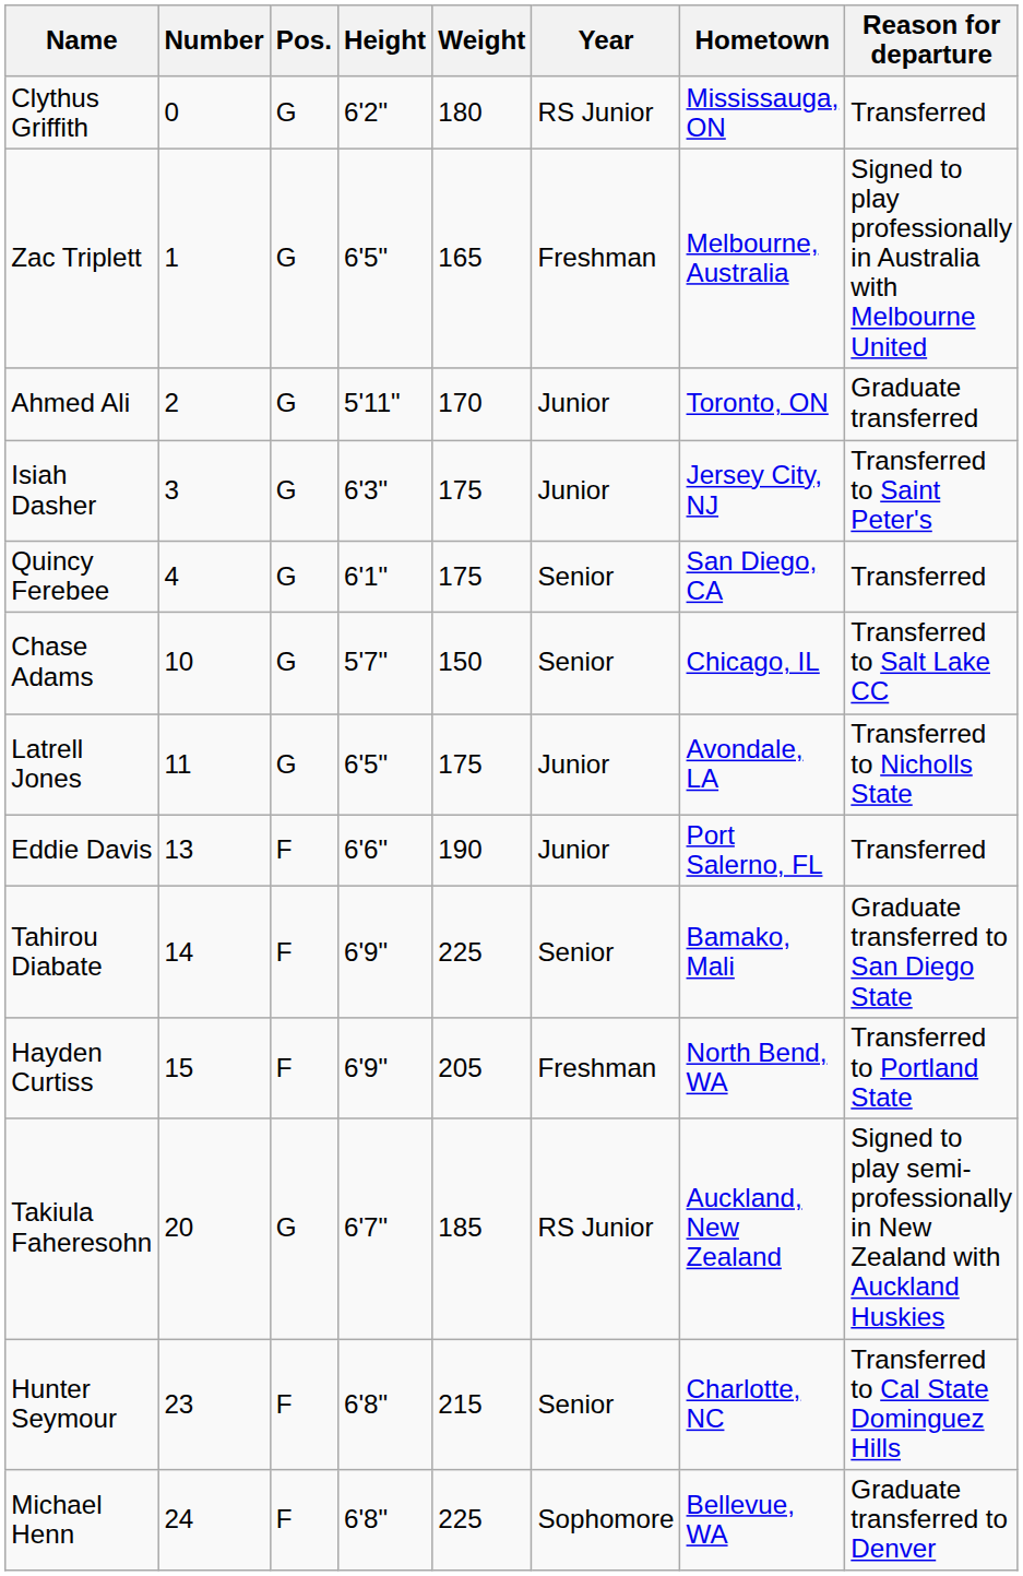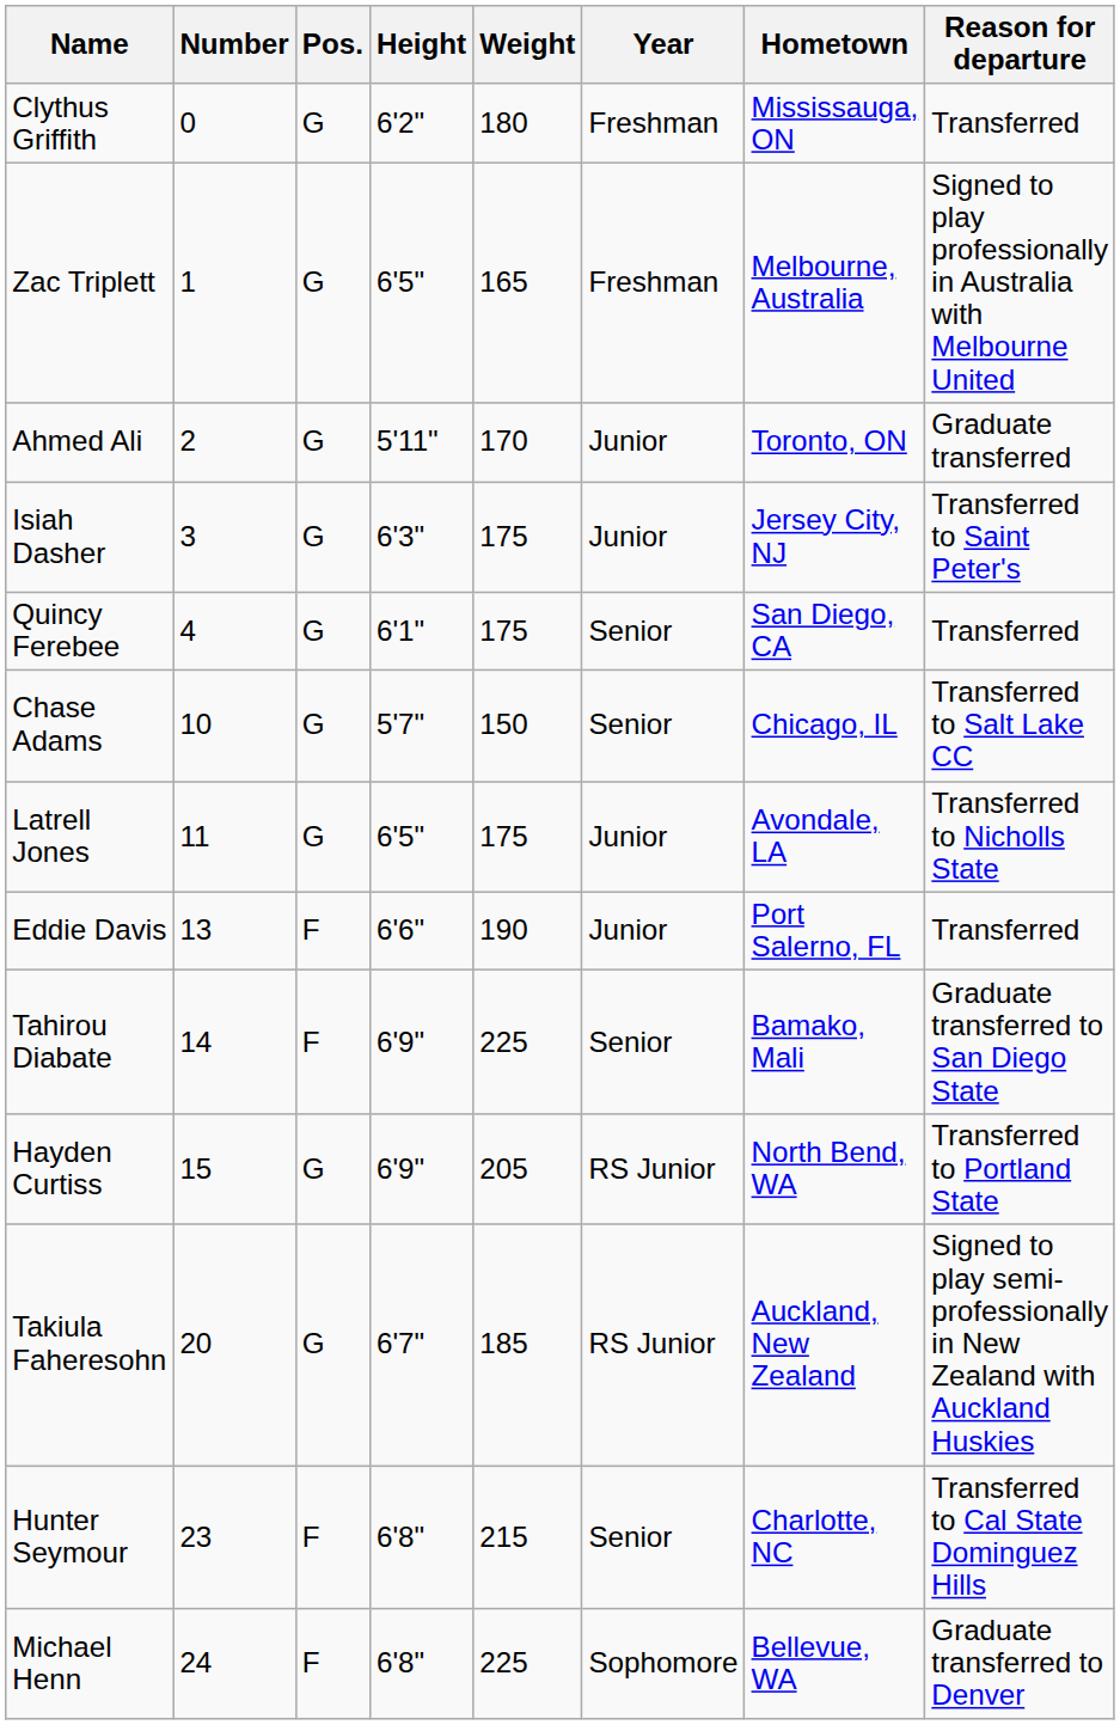 <table class="wikitable sortable" border="1">
 <tr>
 <th>Name</th>
 <th>Number</th>
 <th>Pos.</th>
 <th>Height</th>
 <th>Weight</th>
 <th>Year</th>
 <th>Hometown</th>
 <th class="unsortable">Reason for departure</th>
 </tr>
 <tr>
 <td>Clythus Griffith</td>
 <td>0</td>
 <td>G</td>
 <td>6'2"</td>
 <td>180</td>
-<td>RS Junior</td>
+<td>Freshman</td>
 <td><a href='#'>Mississauga, ON</a></td>
 <td>Transferred</td>
 </tr>
 <tr>
 <td>Zac Triplett</td>
 <td>1</td>
 <td>G</td>
 <td>6'5"</td>
 <td>165</td>
 <td>Freshman</td>
 <td><a href='#'>Melbourne, Australia</a></td>
 <td>Signed to play professionally in Australia with <a href='#'>Melbourne United</a></td>
 </tr>
 <tr>
 <td>Ahmed Ali</td>
 <td>2</td>
 <td>G</td>
 <td>5'11"</td>
 <td>170</td>
 <td>Junior</td>
 <td><a href='#'>Toronto, ON</a></td>
 <td>Graduate transferred</td>
 </tr>
 <tr>
 <td>Isiah Dasher</td>
 <td>3</td>
 <td>G</td>
 <td>6'3"</td>
 <td>175</td>
 <td>Junior</td>
 <td><a href='#'>Jersey City, NJ</a></td>
 <td>Transferred to <a href='#'>Saint Peter's</a></td>
 </tr>
 <tr>
 <td>Quincy Ferebee</td>
 <td>4</td>
 <td>G</td>
 <td>6'1"</td>
 <td>175</td>
 <td>Senior</td>
 <td><a href='#'>San Diego, CA</a></td>
 <td>Transferred</td>
 </tr>
 <tr>
 <td>Chase Adams</td>
 <td>10</td>
 <td>G</td>
 <td>5'7"</td>
 <td>150</td>
 <td>Senior</td>
 <td><a href='#'>Chicago, IL</a></td>
 <td>Transferred to <a href='#'>Salt Lake CC</a></td>
 </tr>
 <tr>
 <td>Latrell Jones</td>
 <td>11</td>
 <td>G</td>
 <td>6'5"</td>
 <td>175</td>
 <td>Junior</td>
 <td><a href='#'>Avondale, LA</a></td>
 <td>Transferred to <a href='#'>Nicholls State</a></td>
 </tr>
 <tr>
 <td>Eddie Davis</td>
 <td>13</td>
 <td>F</td>
 <td>6'6"</td>
 <td>190</td>
 <td>Junior</td>
 <td><a href='#'>Port Salerno, FL</a></td>
 <td>Transferred</td>
 </tr>
 <tr>
 <td>Tahirou Diabate</td>
 <td>14</td>
 <td>F</td>
 <td>6'9"</td>
 <td>225</td>
 <td>Senior</td>
 <td><a href='#'>Bamako, Mali</a></td>
 <td>Graduate transferred to <a href='#'>San Diego State</a></td>
 </tr>
 <tr>
 <td>Hayden Curtiss</td>
 <td>15</td>
-<td>F</td>
+<td>G</td>
 <td>6'9"</td>
 <td>205</td>
-<td>Freshman</td>
+<td>RS Junior</td>
 <td><a href='#'>North Bend, WA</a></td>
 <td>Transferred to <a href='#'>Portland State</a></td>
 </tr>
 <tr>
 <td>Takiula Faheresohn</td>
 <td>20</td>
 <td>G</td>
 <td>6'7"</td>
 <td>185</td>
 <td>RS Junior</td>
 <td><a href='#'>Auckland, New Zealand</a></td>
 <td>Signed to play semi-professionally in New Zealand with <a href='#'>Auckland Huskies</a></td>
 </tr>
 <tr>
 <td>Hunter Seymour</td>
 <td>23</td>
 <td>F</td>
 <td>6'8"</td>
 <td>215</td>
 <td>Senior</td>
 <td><a href='#'>Charlotte, NC</a></td>
 <td>Transferred to <a href='#'>Cal State Dominguez Hills</a></td>
 </tr>
 <tr>
 <td>Michael Henn</td>
 <td>24</td>
 <td>F</td>
 <td>6'8"</td>
 <td>225</td>
 <td>Sophomore</td>
 <td><a href='#'>Bellevue, WA</a></td>
 <td>Graduate transferred to <a href='#'>Denver</a></td>
 </tr>
 </table>
